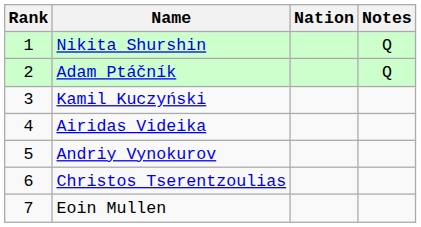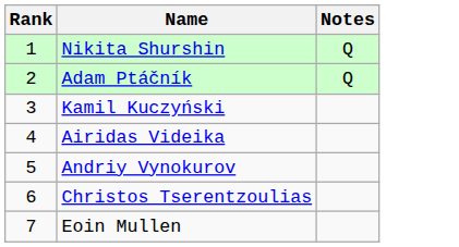 <table class="wikitable sortable" style="text-align:center">
 <tr>
 <th>Rank</th>
 <th>Name</th>
-<th>Nation</th>
 <th>Notes</th>
 </tr>
 <tr bgcolor=ccffcc>
 <td>1</td>
 <td align=left><a href='#'>Nikita Shurshin</a></td>
-<td align=left></td>
 <td>Q</td>
 </tr>
 <tr bgcolor=ccffcc>
 <td>2</td>
 <td align=left><a href='#'>Adam Ptáčník</a></td>
-<td align=left></td>
 <td>Q</td>
 </tr>
 <tr>
 <td>3</td>
 <td align=left><a href='#'>Kamil Kuczyński</a></td>
-<td align=left></td>
 <td></td>
 </tr>
 <tr>
 <td>4</td>
 <td align=left><a href='#'>Airidas Videika</a></td>
-<td align=left></td>
 <td></td>
 </tr>
 <tr>
 <td>5</td>
 <td align=left><a href='#'>Andriy Vynokurov</a></td>
-<td align=left></td>
 <td></td>
 </tr>
 <tr>
 <td>6</td>
 <td align=left><a href='#'>Christos Tserentzoulias</a></td>
-<td align=left></td>
 <td></td>
 </tr>
 <tr>
 <td>7</td>
 <td align=left>Eoin Mullen</td>
-<td align=left></td>
 <td></td>
 </tr>
 </table>
